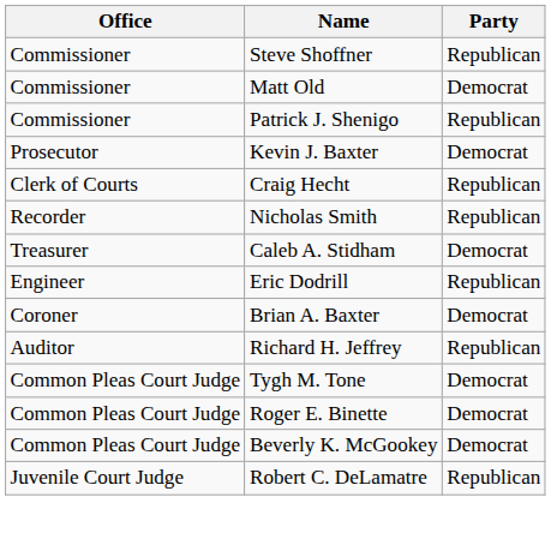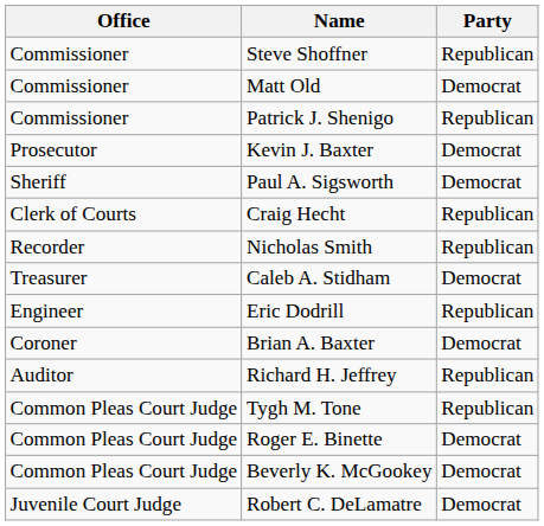 <table class="wikitable">
 <tr>
 <th>Office</th>
 <th>Name</th>
 <th>Party</th>
 </tr>
 <tr>
 <td>Commissioner</td>
 <td>Steve Shoffner</td>
 <td>Republican</td>
 </tr>
 <tr>
 <td>Commissioner</td>
 <td>Matt Old</td>
 <td>Democrat</td>
 </tr>
 <tr>
 <td>Commissioner</td>
 <td>Patrick J. Shenigo</td>
 <td>Republican</td>
 </tr>
 <tr>
 <td>Prosecutor</td>
 <td>Kevin J. Baxter</td>
+<td>Democrat</td>
+</tr>
+<tr>
+<td>Sheriff</td>
+<td>Paul A. Sigsworth</td>
 <td>Democrat</td>
 </tr>
 <tr>
 <td>Clerk of Courts</td>
 <td>Craig Hecht</td>
 <td>Republican</td>
 </tr>
 <tr>
 <td>Recorder</td>
 <td>Nicholas Smith</td>
 <td>Republican</td>
 </tr>
 <tr>
 <td>Treasurer</td>
 <td>Caleb A. Stidham</td>
 <td>Democrat</td>
 </tr>
 <tr>
 <td>Engineer</td>
 <td>Eric Dodrill</td>
 <td>Republican</td>
 </tr>
 <tr>
 <td>Coroner</td>
 <td>Brian A. Baxter</td>
 <td>Democrat</td>
 </tr>
 <tr>
 <td>Auditor</td>
 <td>Richard H. Jeffrey</td>
 <td>Republican</td>
 </tr>
 <tr>
 <td>Common Pleas Court Judge</td>
 <td>Tygh M. Tone</td>
-<td>Democrat</td>
+<td>Republican</td>
 </tr>
 <tr>
 <td>Common Pleas Court Judge</td>
 <td>Roger E. Binette</td>
 <td>Democrat</td>
 </tr>
 <tr>
 <td>Common Pleas Court Judge</td>
 <td>Beverly K. McGookey</td>
 <td>Democrat</td>
 </tr>
 <tr>
 <td>Juvenile Court Judge</td>
 <td>Robert C. DeLamatre</td>
-<td>Republican</td>
+<td>Democrat</td>
 </tr>
 </table>
